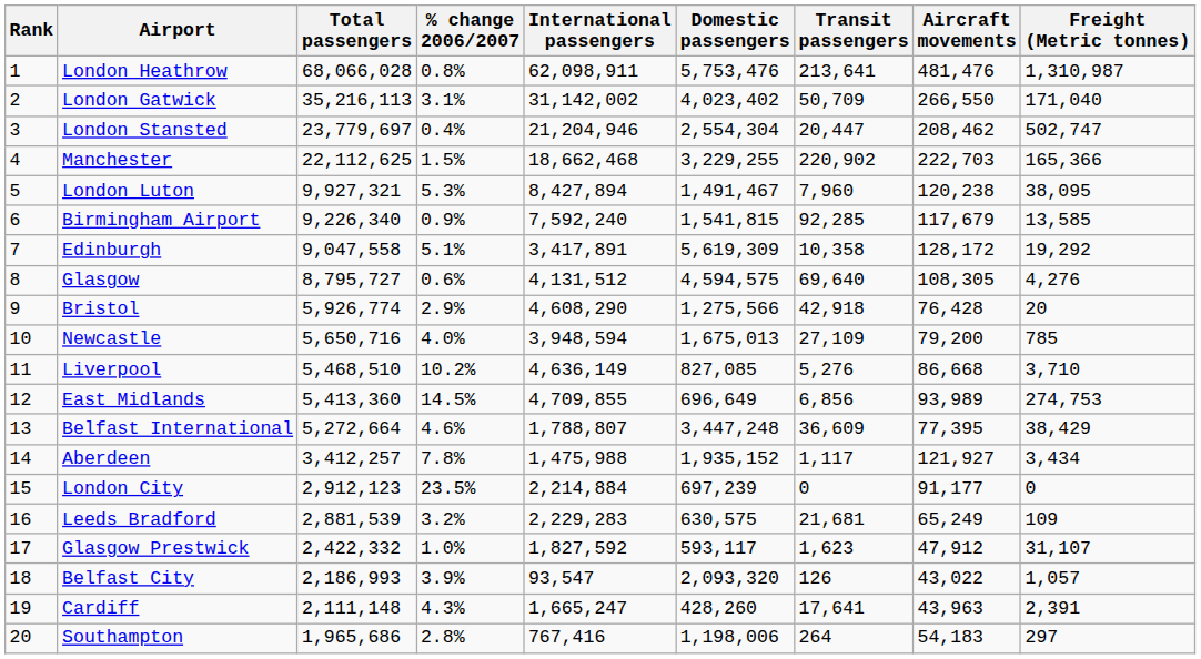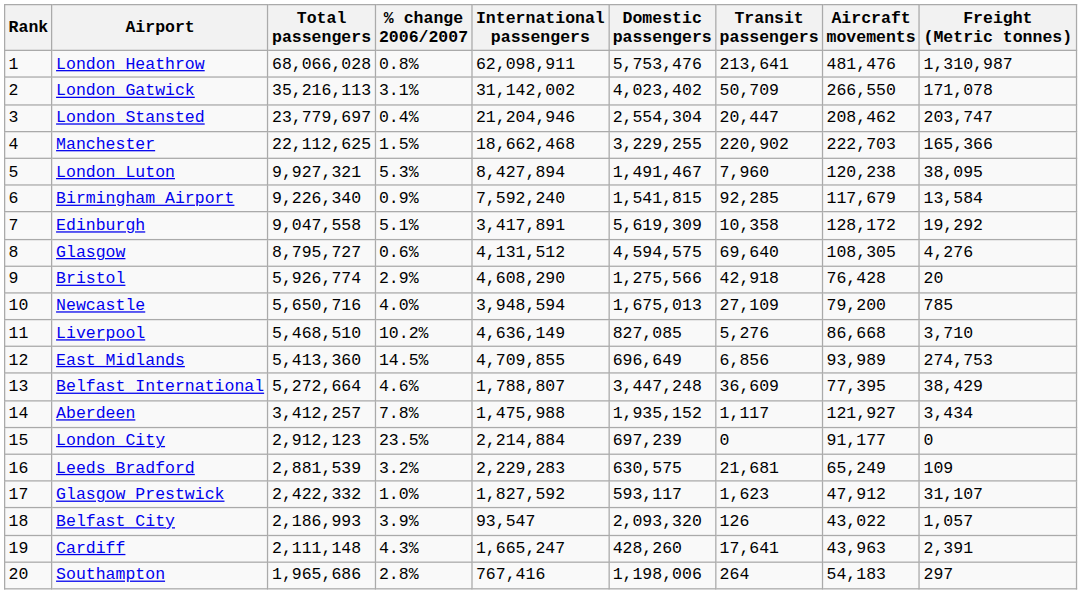 <table class="wikitable sortable">
 <tr>
 <th>Rank</th>
 <th>Airport</th>
 <th>Total<br>passengers</th>
 <th>% change<br>2006/2007</th>
 <th>International<br>passengers</th>
 <th>Domestic<br>passengers</th>
 <th>Transit<br>passengers</th>
 <th>Aircraft<br>movements</th>
 <th>Freight<br>(Metric tonnes)</th>
 </tr>
 <tr>
 <td>1</td>
 <td><a href='#'>London Heathrow</a></td>
 <td>68,066,028</td>
 <td>0.8%</td>
 <td>62,098,911</td>
 <td>5,753,476</td>
 <td>213,641</td>
 <td>481,476</td>
 <td>1,310,987</td>
 </tr>
 <tr>
 <td>2</td>
 <td><a href='#'>London Gatwick</a></td>
 <td>35,216,113</td>
 <td>3.1%</td>
 <td>31,142,002</td>
 <td>4,023,402</td>
 <td>50,709</td>
 <td>266,550</td>
-<td>171,040</td>
+<td>171,078</td>
 </tr>
 <tr>
 <td>3</td>
 <td><a href='#'>London Stansted</a></td>
 <td>23,779,697</td>
 <td>0.4%</td>
 <td>21,204,946</td>
 <td>2,554,304</td>
 <td>20,447</td>
 <td>208,462</td>
-<td>502,747</td>
+<td>203,747</td>
 </tr>
 <tr>
 <td>4</td>
 <td><a href='#'>Manchester</a></td>
 <td>22,112,625</td>
 <td>1.5%</td>
 <td>18,662,468</td>
 <td>3,229,255</td>
 <td>220,902</td>
 <td>222,703</td>
 <td>165,366</td>
 </tr>
 <tr>
 <td>5</td>
 <td><a href='#'>London Luton</a></td>
 <td>9,927,321</td>
 <td>5.3%</td>
 <td>8,427,894</td>
 <td>1,491,467</td>
 <td>7,960</td>
 <td>120,238</td>
 <td>38,095</td>
 </tr>
 <tr>
 <td>6</td>
 <td><a href='#'>Birmingham Airport</a></td>
 <td>9,226,340</td>
 <td>0.9%</td>
 <td>7,592,240</td>
 <td>1,541,815</td>
 <td>92,285</td>
 <td>117,679</td>
-<td>13,585</td>
+<td>13,584</td>
 </tr>
 <tr>
 <td>7</td>
 <td><a href='#'>Edinburgh</a></td>
 <td>9,047,558</td>
 <td>5.1%</td>
 <td>3,417,891</td>
 <td>5,619,309</td>
 <td>10,358</td>
 <td>128,172</td>
 <td>19,292</td>
 </tr>
 <tr>
 <td>8</td>
 <td><a href='#'>Glasgow</a></td>
 <td>8,795,727</td>
 <td>0.6%</td>
 <td>4,131,512</td>
 <td>4,594,575</td>
 <td>69,640</td>
 <td>108,305</td>
 <td>4,276</td>
 </tr>
 <tr>
 <td>9</td>
 <td><a href='#'>Bristol</a></td>
 <td>5,926,774</td>
 <td>2.9%</td>
 <td>4,608,290</td>
 <td>1,275,566</td>
 <td>42,918</td>
 <td>76,428</td>
 <td>20</td>
 </tr>
 <tr>
 <td>10</td>
 <td><a href='#'>Newcastle</a></td>
 <td>5,650,716</td>
 <td>4.0%</td>
 <td>3,948,594</td>
 <td>1,675,013</td>
 <td>27,109</td>
 <td>79,200</td>
 <td>785</td>
 </tr>
 <tr>
 <td>11</td>
 <td><a href='#'>Liverpool</a></td>
 <td>5,468,510</td>
 <td>10.2%</td>
 <td>4,636,149</td>
 <td>827,085</td>
 <td>5,276</td>
 <td>86,668</td>
 <td>3,710</td>
 </tr>
 <tr>
 <td>12</td>
 <td><a href='#'>East Midlands</a></td>
 <td>5,413,360</td>
 <td>14.5%</td>
 <td>4,709,855</td>
 <td>696,649</td>
 <td>6,856</td>
 <td>93,989</td>
 <td>274,753</td>
 </tr>
 <tr>
 <td>13</td>
 <td><a href='#'>Belfast International</a></td>
 <td>5,272,664</td>
 <td>4.6%</td>
 <td>1,788,807</td>
 <td>3,447,248</td>
 <td>36,609</td>
 <td>77,395</td>
 <td>38,429</td>
 </tr>
 <tr>
 <td>14</td>
 <td><a href='#'>Aberdeen</a></td>
 <td>3,412,257</td>
 <td>7.8%</td>
 <td>1,475,988</td>
 <td>1,935,152</td>
 <td>1,117</td>
 <td>121,927</td>
 <td>3,434</td>
 </tr>
 <tr>
 <td>15</td>
 <td><a href='#'>London City</a></td>
 <td>2,912,123</td>
 <td>23.5%</td>
 <td>2,214,884</td>
 <td>697,239</td>
 <td>0</td>
 <td>91,177</td>
 <td>0</td>
 </tr>
 <tr>
 <td>16</td>
 <td><a href='#'>Leeds Bradford</a></td>
 <td>2,881,539</td>
 <td>3.2%</td>
 <td>2,229,283</td>
 <td>630,575</td>
 <td>21,681</td>
 <td>65,249</td>
 <td>109</td>
 </tr>
 <tr>
 <td>17</td>
 <td><a href='#'>Glasgow Prestwick</a></td>
 <td>2,422,332</td>
 <td>1.0%</td>
 <td>1,827,592</td>
 <td>593,117</td>
 <td>1,623</td>
 <td>47,912</td>
 <td>31,107</td>
 </tr>
 <tr>
 <td>18</td>
 <td><a href='#'>Belfast City</a></td>
 <td>2,186,993</td>
 <td>3.9%</td>
 <td>93,547</td>
 <td>2,093,320</td>
 <td>126</td>
 <td>43,022</td>
 <td>1,057</td>
 </tr>
 <tr>
 <td>19</td>
 <td><a href='#'>Cardiff</a></td>
 <td>2,111,148</td>
 <td>4.3%</td>
 <td>1,665,247</td>
 <td>428,260</td>
 <td>17,641</td>
 <td>43,963</td>
 <td>2,391</td>
 </tr>
 <tr>
 <td>20</td>
 <td><a href='#'>Southampton</a></td>
 <td>1,965,686</td>
 <td>2.8%</td>
 <td>767,416</td>
 <td>1,198,006</td>
 <td>264</td>
 <td>54,183</td>
 <td>297</td>
 </tr>
 </table>
